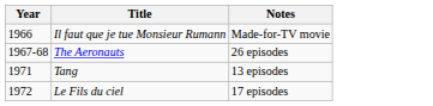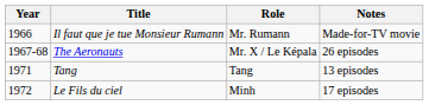 <table class="wikitable">
 <tr>
 <th>Year</th>
 <th>Title</th>
+<th>Role</th>
 <th>Notes</th>
 </tr>
 <tr>
 <td>1966</td>
 <td><em>Il faut que je tue Monsieur Rumann</em></td>
+<td>Mr. Rumann</td>
 <td>Made-for-TV movie</td>
 </tr>
 <tr>
 <td>1967-68</td>
 <td><a href='#'><em>The Aeronauts</em></a></td>
+<td>Mr. X / Le Képala</td>
 <td>26 episodes</td>
 </tr>
 <tr>
 <td>1971</td>
 <td><em>Tang</em></td>
+<td>Tang</td>
 <td>13 episodes</td>
 </tr>
 <tr>
 <td>1972</td>
 <td><em>Le Fils du ciel</em></td>
+<td>Minh</td>
 <td>17 episodes</td>
 </tr>
 </table>
